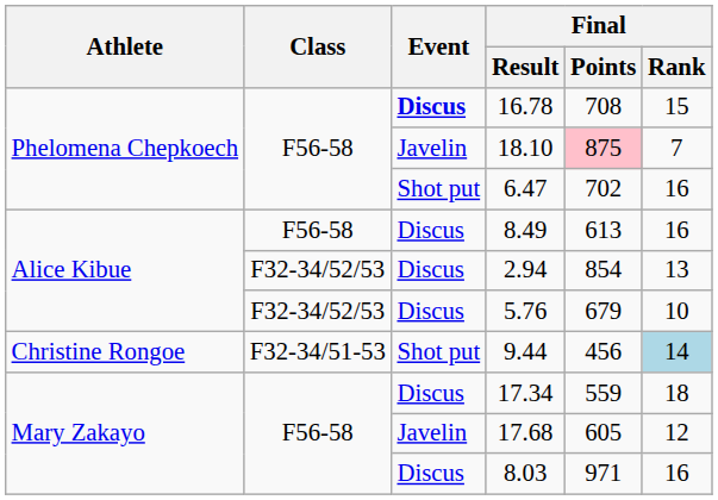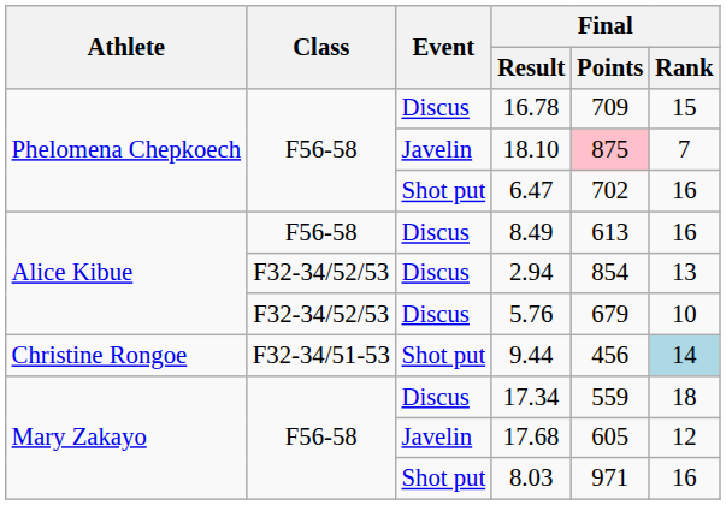 <table class=wikitable style="font-size:90%">
 <tr>
 <th rowspan="2">Athlete</th>
 <th rowspan="2">Class</th>
 <th rowspan="2">Event</th>
 <th colspan="3">Final</th>
 </tr>
 <tr>
 <th>Result</th>
 <th>Points</th>
 <th>Rank</th>
 </tr>
 <tr>
 <td rowspan="3"><a href='#'>Phelomena Chepkoech</a></td>
 <td rowspan="3" style="text-align:center;">F56-58</td>
-<td><strong><a href='#'>Discus</a></strong></td>
+<td><a href='#'>Discus</a></td>
 <td style="text-align:center;">16.78</td>
-<td style="text-align:center;">708</td>
+<td style="text-align:center;">709</td>
 <td style="text-align:center;">15</td>
 </tr>
 <tr>
 <td><a href='#'>Javelin</a></td>
 <td style="text-align:center;">18.10</td>
 <td style="background: pink; text-align:center;">875</td>
 <td style="text-align:center;">7</td>
 </tr>
 <tr>
 <td><a href='#'>Shot put</a></td>
 <td style="text-align:center;">6.47</td>
 <td style="text-align:center;">702</td>
 <td style="text-align:center;">16</td>
 </tr>
 <tr>
 <td rowspan="3"><a href='#'>Alice Kibue</a></td>
 <td style="text-align:center;">F56-58</td>
 <td><a href='#'>Discus</a></td>
 <td style="text-align:center;">8.49</td>
 <td style="text-align:center;">613</td>
 <td style="text-align:center;">16</td>
 </tr>
 <tr>
 <td style="text-align:center;">F32-34/52/53</td>
 <td><a href='#'>Discus</a></td>
 <td style="text-align:center;">2.94</td>
 <td style="text-align:center;">854</td>
 <td style="text-align:center;">13</td>
 </tr>
 <tr>
 <td style="text-align:center;">F32-34/52/53</td>
 <td><a href='#'>Discus</a></td>
 <td style="text-align:center;">5.76</td>
 <td style="text-align:center;">679</td>
 <td style="text-align:center;">10</td>
 </tr>
 <tr>
 <td><a href='#'>Christine Rongoe</a></td>
 <td style="text-align:center;">F32-34/51-53</td>
 <td><a href='#'>Shot put</a></td>
 <td style="text-align:center;">9.44</td>
 <td style="text-align:center;">456</td>
 <td style="background: lightblue; text-align:center;">14</td>
 </tr>
 <tr>
 <td rowspan="3"><a href='#'>Mary Zakayo</a></td>
 <td rowspan="3" style="text-align:center;">F56-58</td>
 <td><a href='#'>Discus</a></td>
 <td style="text-align:center;">17.34</td>
 <td style="text-align:center;">559</td>
 <td style="text-align:center;">18</td>
 </tr>
 <tr>
 <td><a href='#'>Javelin</a></td>
 <td style="text-align:center;">17.68</td>
 <td style="text-align:center;">605</td>
 <td style="text-align:center;">12</td>
 </tr>
 <tr>
-<td><a href='#'>Discus</a></td>
+<td><a href='#'>Shot put</a></td>
 <td style="text-align:center;">8.03</td>
 <td style="text-align:center;">971</td>
 <td style="text-align:center;">16</td>
 </tr>
 </table>
